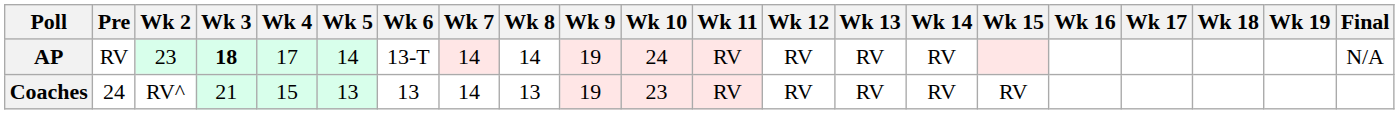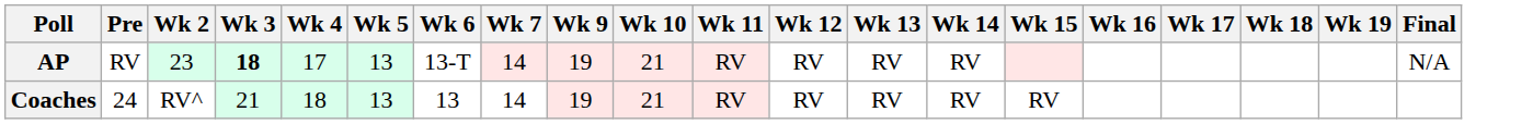 <table class="wikitable" style="white-space:nowrap;">
 <tr>
 <th>Poll</th>
 <th>Pre</th>
 <th>Wk 2</th>
 <th>Wk 3</th>
 <th>Wk 4</th>
 <th>Wk 5</th>
 <th>Wk 6</th>
 <th>Wk 7</th>
-<th>Wk 8</th>
 <th>Wk 9</th>
 <th>Wk 10</th>
 <th>Wk 11</th>
 <th>Wk 12</th>
 <th>Wk 13</th>
 <th>Wk 14</th>
 <th>Wk 15</th>
 <th>Wk 16</th>
 <th>Wk 17</th>
 <th>Wk 18</th>
 <th>Wk 19</th>
 <th>Final</th>
 </tr>
 <tr style="text-align:center;">
 <th>AP</th>
 <td style="background:#FFF;">RV</td>
 <td style="background:#D8FFEB;">23</td>
 <td style="background:#D8FFEB;"><strong>18</strong></td>
 <td style="background:#D8FFEB;">17</td>
-<td style="background:#D8FFEB;">14</td>
+<td style="background:#D8FFEB;">13</td>
 <td style="background:#FFF;">13-T</td>
 <td style="background:#FFE6E6;">14</td>
-<td style="background:#FFF;">14</td>
 <td style="background:#FFE6E6;">19</td>
-<td style="background:#FFE6E6;">24</td>
+<td style="background:#FFE6E6;">21</td>
 <td style="background:#FFE6E6;">RV</td>
 <td style="background:#FFF;">RV</td>
 <td style="background:#FFF;">RV</td>
 <td style="background:#FFF;">RV</td>
 <td style="background:#FFE6E6;"></td>
 <td style="background:#FFF;"></td>
 <td style="background:#FFF;"></td>
 <td style="background:#FFF;"></td>
 <td style="background:#FFF;"></td>
 <td style="background:#FFF;">N/A</td>
 </tr>
 <tr style="text-align:center;">
 <th>Coaches</th>
 <td style="background:#FFF;">24</td>
 <td style="background:#FFF;">RV^</td>
 <td style="background:#D8FFEB;">21</td>
-<td style="background:#D8FFEB;">15</td>
+<td style="background:#D8FFEB;">18</td>
 <td style="background:#D8FFEB;">13</td>
 <td style="background:#FFF;">13</td>
 <td style="background:#FFF;">14</td>
-<td style="background:#FFF;">13</td>
 <td style="background:#FFE6E6;">19</td>
-<td style="background:#FFE6E6;">23</td>
+<td style="background:#FFE6E6;">21</td>
 <td style="background:#FFE6E6;">RV</td>
 <td style="background:#FFF;">RV</td>
 <td style="background:#FFF;">RV</td>
 <td style="background:#FFF;">RV</td>
 <td style="background:#FFF;">RV</td>
 <td style="background:#FFF;"></td>
 <td style="background:#FFF;"></td>
 <td style="background:#FFF;"></td>
 <td style="background:#FFF;"></td>
 <td style="background:#FFF;"></td>
 </tr>
 </table>
